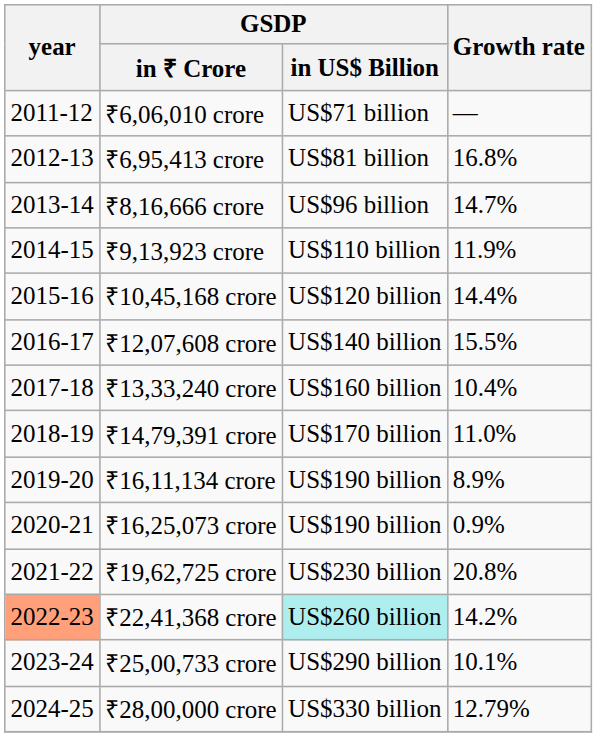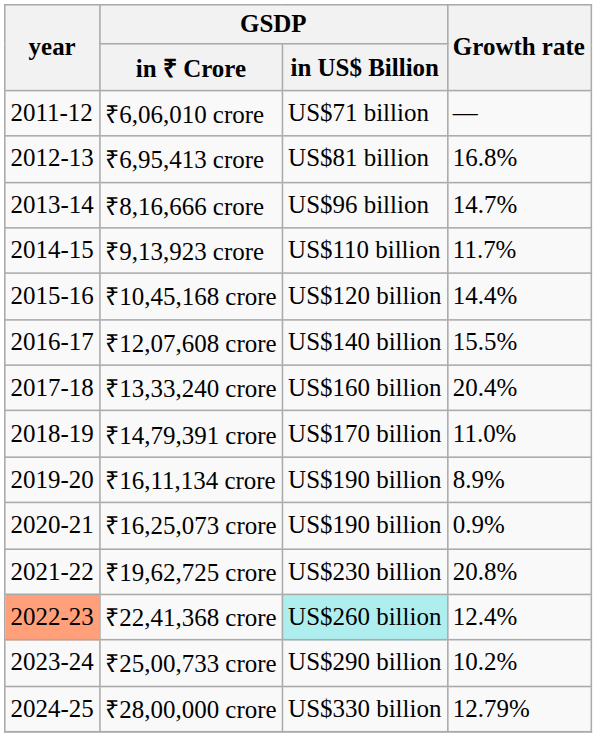 <table class="wikitable sortable">
 <tr>
 <th rowspan=2>year</th>
 <th colspan = 2>GSDP</th>
 <th rowspan=2>Growth rate</th>
 </tr>
 <tr>
 <th>in ₹ Crore</th>
 <th>in US$ Billion</th>
 </tr>
 <tr>
 <td>2011-12</td>
 <td>₹6,06,010 crore</td>
 <td>US$71 billion</td>
 <td>—</td>
 </tr>
 <tr>
 <td>2012-13</td>
 <td>₹6,95,413 crore</td>
 <td>US$81 billion</td>
 <td> 16.8%</td>
 </tr>
 <tr>
 <td>2013-14</td>
 <td>₹8,16,666 crore</td>
 <td>US$96 billion</td>
 <td> 14.7%</td>
 </tr>
 <tr>
 <td>2014-15</td>
 <td>₹9,13,923 crore</td>
 <td>US$110 billion</td>
-<td> 11.9%</td>
+<td> 11.7%</td>
 </tr>
 <tr>
 <td>2015-16</td>
 <td>₹10,45,168 crore</td>
 <td>US$120 billion</td>
 <td> 14.4%</td>
 </tr>
 <tr>
 <td>2016-17</td>
 <td>₹12,07,608 crore</td>
 <td>US$140 billion</td>
 <td> 15.5%</td>
 </tr>
 <tr>
 <td>2017-18</td>
 <td>₹13,33,240 crore</td>
 <td>US$160 billion</td>
-<td> 10.4%</td>
+<td> 20.4%</td>
 </tr>
 <tr>
 <td>2018-19</td>
 <td>₹14,79,391 crore</td>
 <td>US$170 billion</td>
 <td> 11.0%</td>
 </tr>
 <tr>
 <td>2019-20</td>
 <td>₹16,11,134 crore</td>
 <td>US$190 billion</td>
 <td> 8.9%</td>
 </tr>
 <tr>
 <td>2020-21</td>
 <td>₹16,25,073 crore</td>
 <td>US$190 billion</td>
 <td> 0.9%</td>
 </tr>
 <tr>
 <td>2021-22</td>
 <td>₹19,62,725 crore</td>
 <td>US$230 billion</td>
 <td> 20.8%</td>
 </tr>
 <tr>
 <td style="background: lightsalmon;">2022-23</td>
 <td>₹22,41,368 crore</td>
 <td style="background: paleturquoise;">US$260 billion</td>
-<td> 14.2%</td>
+<td> 12.4%</td>
 </tr>
 <tr>
 <td>2023-24</td>
 <td>₹25,00,733 crore</td>
 <td>US$290 billion</td>
-<td> 10.1%</td>
+<td> 10.2%</td>
 </tr>
 <tr>
 <td>2024-25</td>
 <td>₹28,00,000 crore</td>
 <td>US$330 billion</td>
 <td> 12.79%</td>
 </tr>
 <tr>
 </tr>
 </table>
